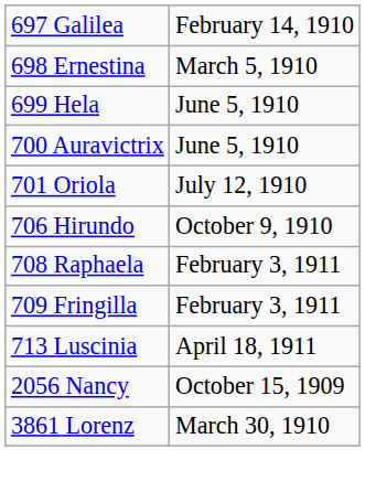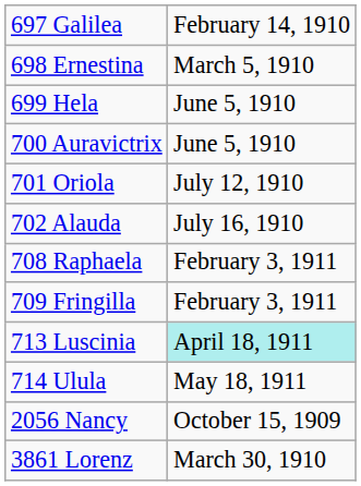 <table class="wikitable floatright" style="font-size: 0.9em;">
 <tr>
 <td><a href='#'>697 Galilea</a></td>
 <td>February 14, 1910</td>
 </tr>
 <tr>
 <td><a href='#'>698 Ernestina</a></td>
 <td>March 5, 1910</td>
 </tr>
 <tr>
 <td><a href='#'>699 Hela</a></td>
 <td>June 5, 1910</td>
 </tr>
 <tr>
 <td><a href='#'>700 Auravictrix</a></td>
 <td>June 5, 1910</td>
 </tr>
 <tr>
 <td><a href='#'>701 Oriola</a></td>
 <td>July 12, 1910</td>
 </tr>
 <tr>
-<td><a href='#'>706 Hirundo</a></td>
-<td>October 9, 1910</td>
+<td><a href='#'>702 Alauda</a></td>
+<td>July 16, 1910</td>
 </tr>
 <tr>
 <td><a href='#'>708 Raphaela</a></td>
 <td>February 3, 1911</td>
 </tr>
 <tr>
 <td><a href='#'>709 Fringilla</a></td>
 <td>February 3, 1911</td>
 </tr>
 <tr>
 <td><a href='#'>713 Luscinia</a></td>
-<td>April 18, 1911</td>
+<td style="background: paleturquoise;">April 18, 1911</td>
+</tr>
+<tr>
+<td><a href='#'>714 Ulula</a></td>
+<td>May 18, 1911</td>
 </tr>
 <tr>
 <td><a href='#'>2056 Nancy</a></td>
 <td>October 15, 1909</td>
 </tr>
 <tr>
 <td><a href='#'>3861 Lorenz</a></td>
 <td>March 30, 1910</td>
 </tr>
 </table>
